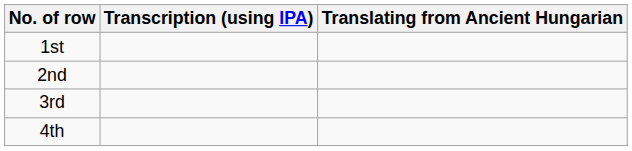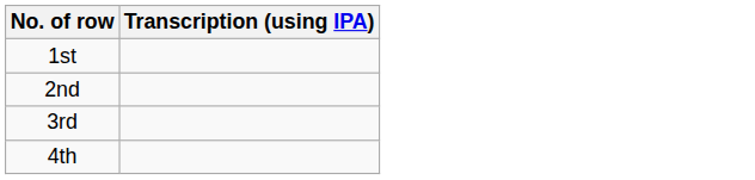 <table class="wikitable wide"  border="1" cellpadding="10" cellspacing="1">
 <tr>
 <th>No. of row</th>
 <th>Transcription (using <a href='#'>IPA</a>)</th>
-<th>Translating from Ancient Hungarian</th>
 </tr>
 <tr align="center">
 <td>1st</td>
-<td></td>
 <td></td>
 </tr>
 <tr align="center">
 <td>2nd</td>
 <td></td>
-<td></td>
 </tr>
 <tr align="center">
 <td>3rd</td>
-<td></td>
 <td></td>
 </tr>
 <tr align="center">
 <td>4th</td>
 <td></td>
-<td></td>
 </tr>
 </table>
